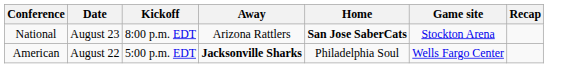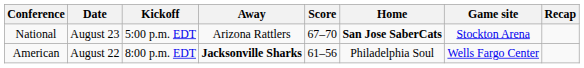 <table class="wikitable" style="font-size: 95%;">
 <tr>
 <th>Conference</th>
 <th>Date</th>
 <th>Kickoff</th>
 <th>Away</th>
+<th>Score</th>
 <th>Home</th>
 <th>Game site</th>
 <th>Recap</th>
 </tr>
 <tr>
 <td align="center">National</td>
 <td align="center">August 23</td>
-<td align="center">8:00 p.m. <a href='#'>EDT</a></td>
+<td align="center">5:00 p.m. <a href='#'>EDT</a></td>
 <td align="center">Arizona Rattlers</td>
+<td align="center">67–70</td>
 <td align="center"><strong>San Jose SaberCats</strong></td>
 <td align="center"><a href='#'>Stockton Arena</a></td>
 <td align="center"></td>
 </tr>
 <tr>
 <td align="center">American</td>
 <td align="center">August 22</td>
-<td align="center">5:00 p.m. <a href='#'>EDT</a></td>
+<td align="center">8:00 p.m. <a href='#'>EDT</a></td>
 <td align="center"><strong>Jacksonville Sharks</strong></td>
+<td align="center">61–56</td>
 <td align="center">Philadelphia Soul</td>
 <td align="center"><a href='#'>Wells Fargo Center</a></td>
 <td align="center"></td>
 </tr>
 </table>
